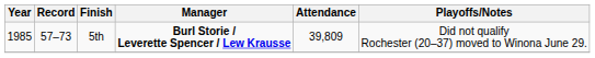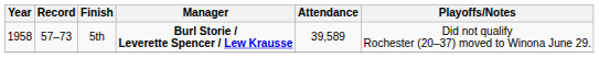 <table class="wikitable" style="text-align:center">
 <tr align=center>
 <th>Year</th>
 <th>Record</th>
 <th>Finish</th>
 <th>Manager</th>
 <th>Attendance</th>
 <th>Playoffs/Notes</th>
 </tr>
 <tr align=center>
-<td>1985</td>
+<td>1958</td>
 <td>57–73</td>
 <td>5th</td>
 <td><strong>Burl Storie /<br> Leverette Spencer / <a href='#'>Lew Krausse</a></strong></td>
-<td>39,809</td>
+<td>39,589</td>
 <td>Did not qualify<br>Rochester (20–37) moved to Winona June 29.</td>
 </tr>
 <tr align=center>
 </tr>
 </table>
